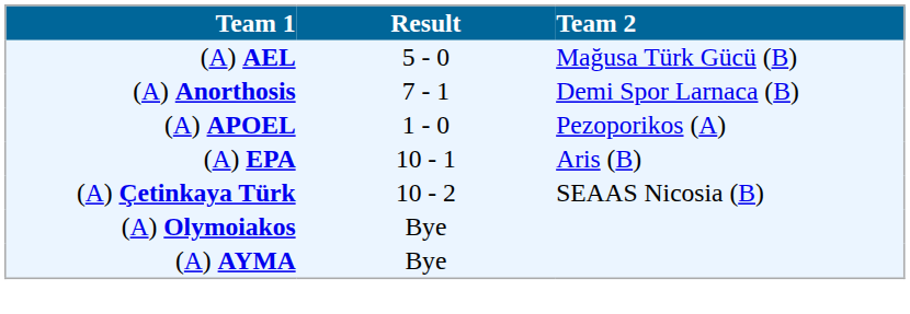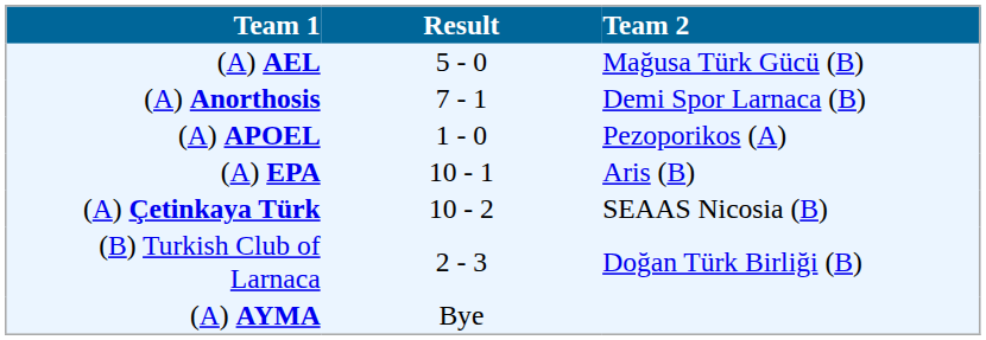 <table cellspacing="0" style="background: #EBF5FF; border: 1px #aaa solid; border-collapse: collapse; font-size: 95%;" width=60%>
 <tr bgcolor=#006699 style="color:white;">
 <th width=25% align="right">Team 1</th>
 <th width=22% align="center">Result</th>
 <th width=30% align="left">Team 2</th>
 </tr>
 <tr>
 <td align=right>(<a href='#'>A</a>) <strong><a href='#'>AEL</a></strong></td>
 <td align=center>5 - 0</td>
 <td align=left><a href='#'>Mağusa Türk Gücü</a> (<a href='#'>B</a>)</td>
 </tr>
 <tr>
 <td align=right>(<a href='#'>A</a>) <strong><a href='#'>Anorthosis</a></strong></td>
 <td align=center>7 - 1</td>
 <td align=left><a href='#'>Demi Spor Larnaca</a> (<a href='#'>B</a>)</td>
 </tr>
 <tr>
 <td align=right>(<a href='#'>A</a>) <strong><a href='#'>APOEL</a></strong></td>
 <td align=center>1 - 0</td>
 <td align=left><a href='#'>Pezoporikos</a> (<a href='#'>A</a>)</td>
 </tr>
 <tr>
 <td align=right>(<a href='#'>A</a>) <strong><a href='#'>EPA</a></strong></td>
 <td align=center>10 - 1</td>
 <td align=left><a href='#'>Aris</a> (<a href='#'>B</a>)</td>
 </tr>
 <tr>
 <td align=right>(<a href='#'>A</a>) <strong><a href='#'>Çetinkaya Türk</a></strong></td>
 <td align=center>10 - 2</td>
 <td align=left>SEAAS Nicosia (<a href='#'>B</a>)</td>
 </tr>
 <tr>
-<td align=right>(<a href='#'>A</a>) <strong><a href='#'>Olymoiakos</a></strong></td>
-<td align=center>Bye</td>
-<td align=left></td>
+<td align=right>(<a href='#'>B</a>) <a href='#'>Turkish Club of Larnaca</a></td>
+<td align="center">2 - 3</td>
+<td align=left><a href='#'>Doğan Türk Birliği</a> (<a href='#'>B</a>)</td>
 </tr>
 <tr>
 <td align=right>(<a href='#'>A</a>) <strong><a href='#'>AYMA</a></strong></td>
 <td align=center>Bye</td>
 <td align=left></td>
 </tr>
 <tr>
 </tr>
 </table>
